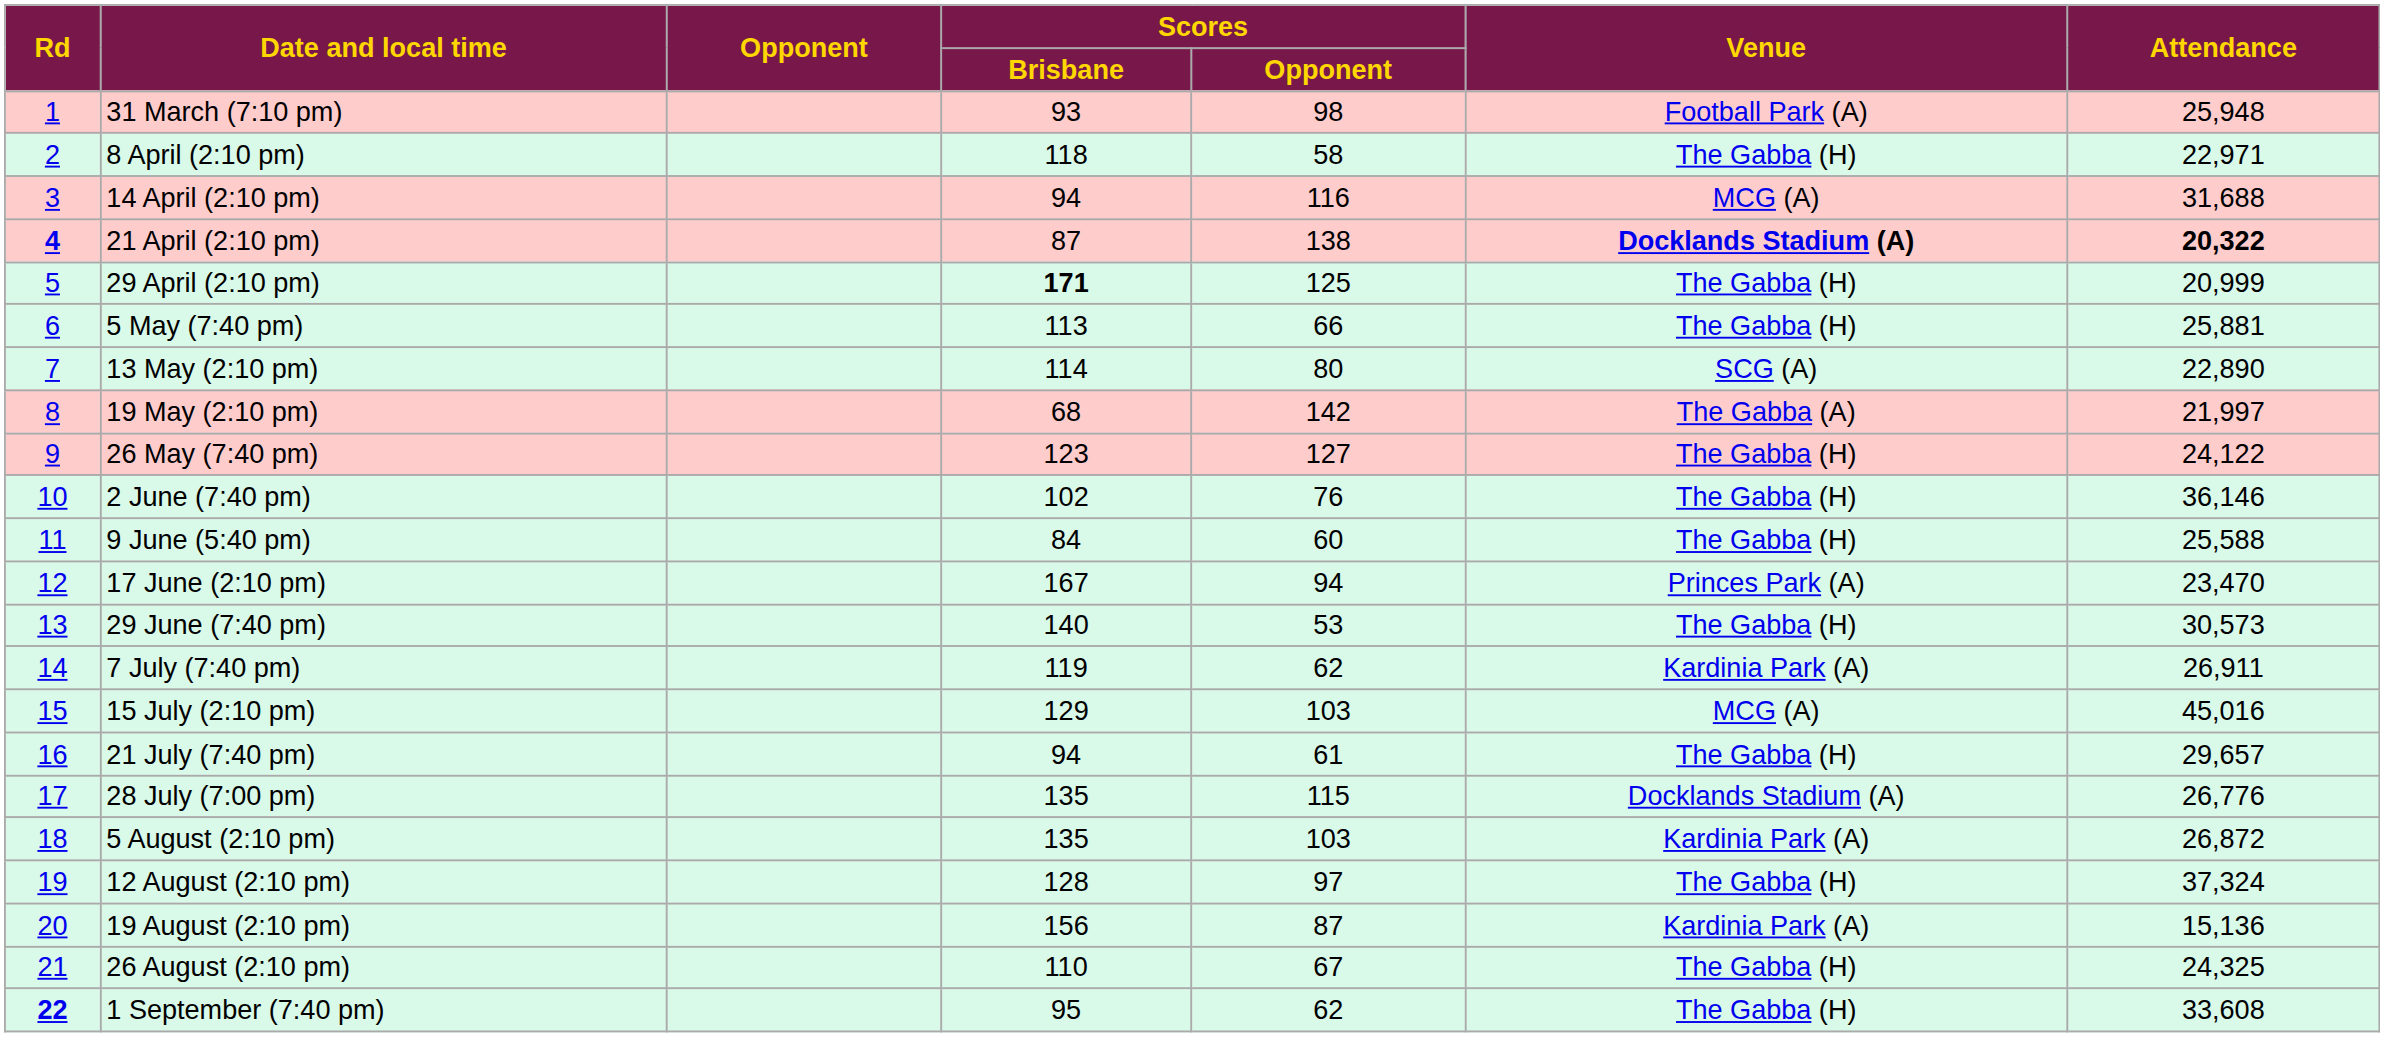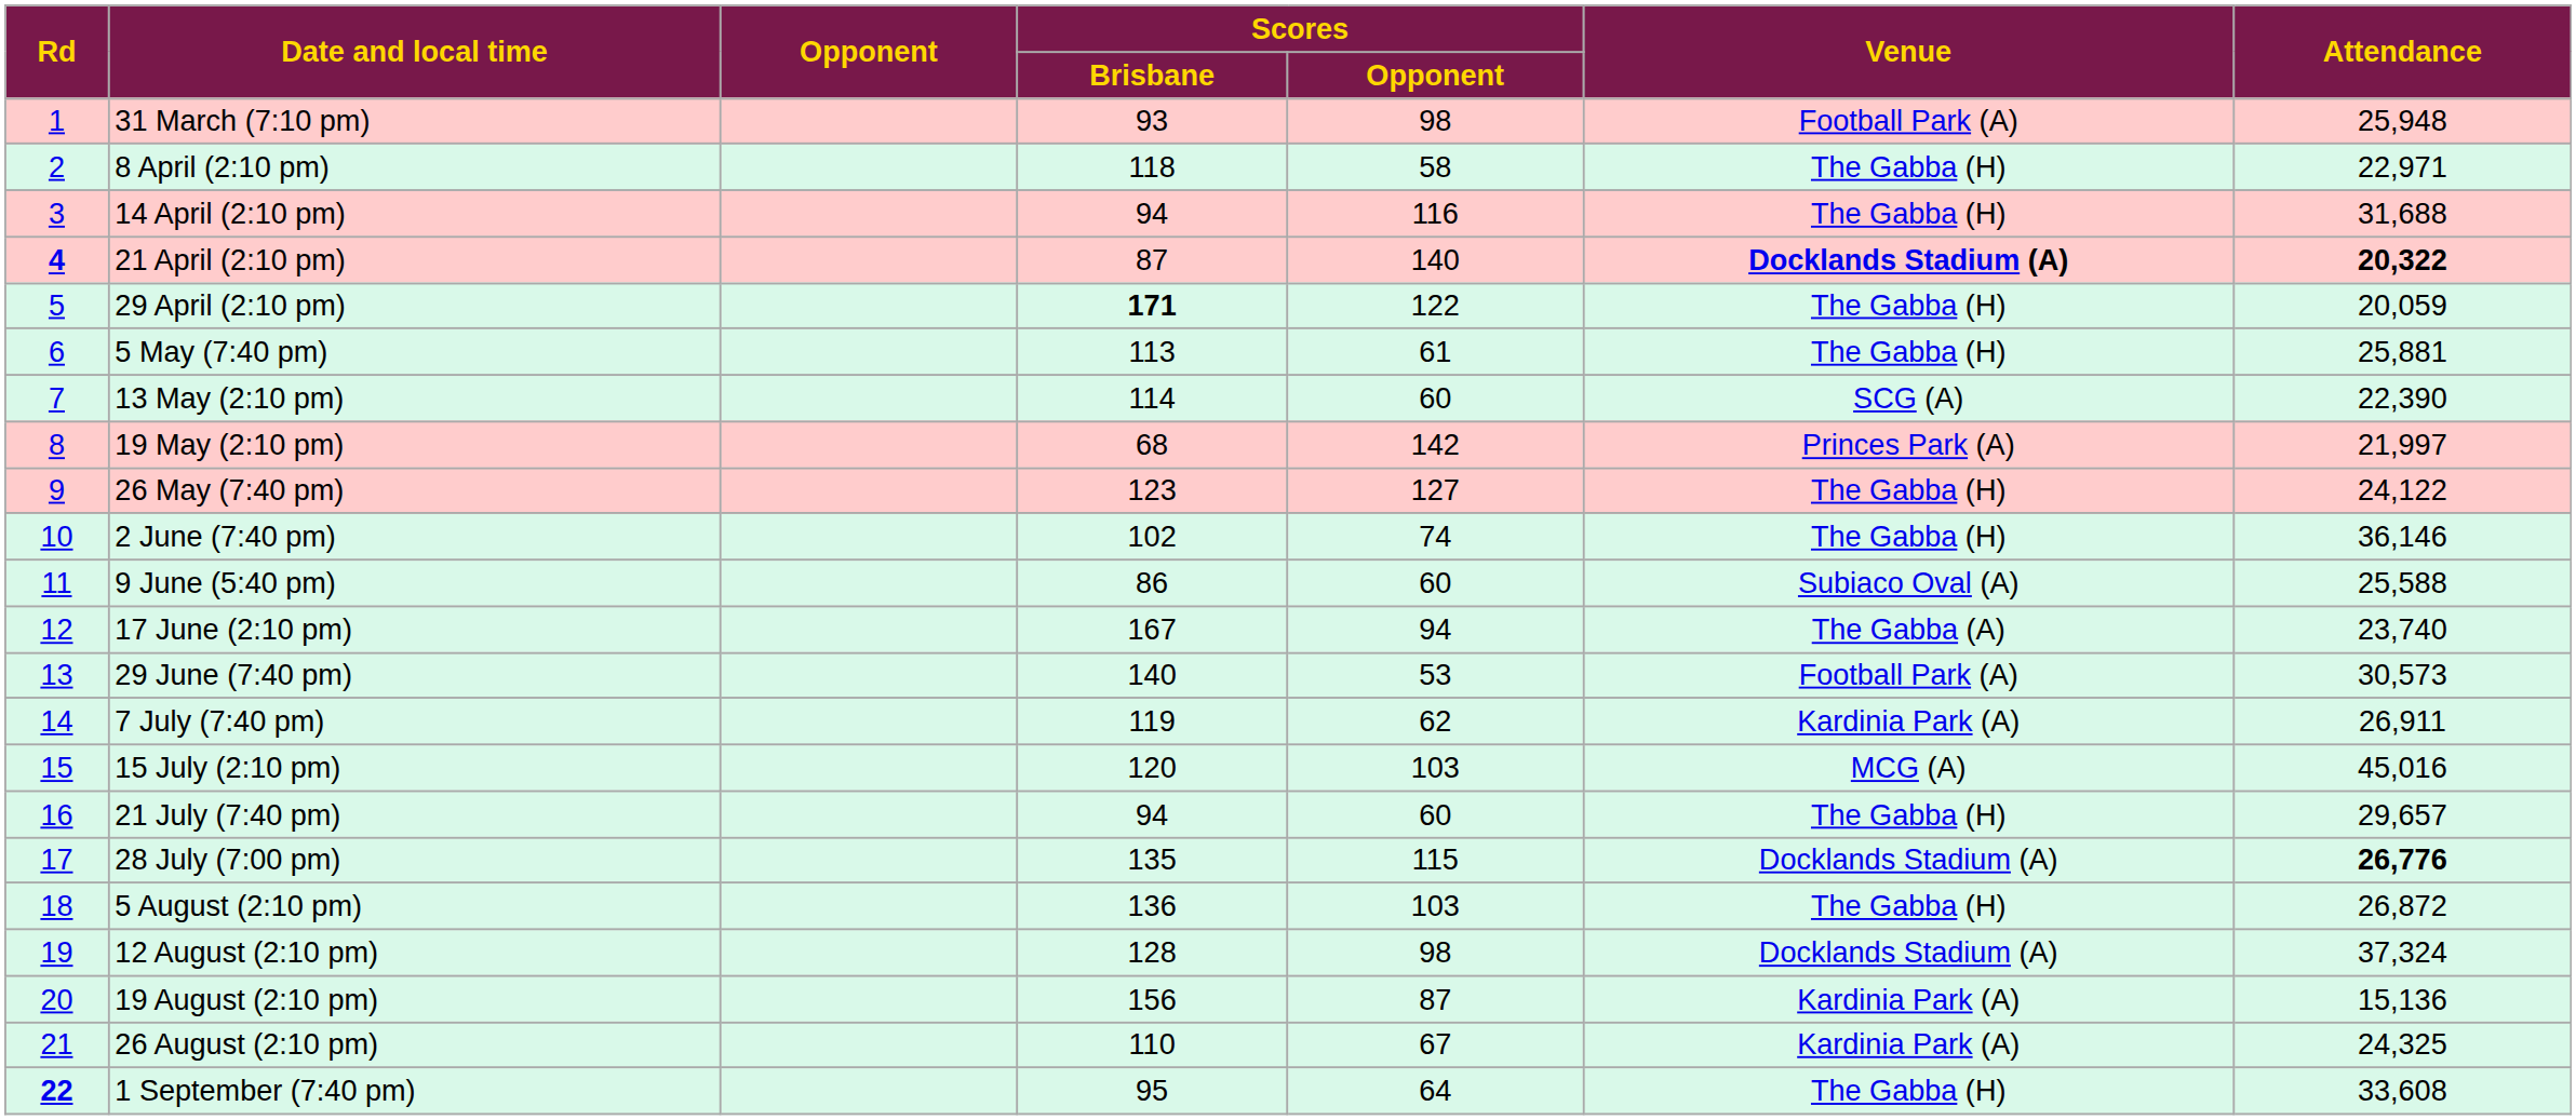 <table class="wikitable" style="font-size:90%; text-align:center; width: 100%; margin-left: auto; margin-right: auto;">
 <tr style="text-align:center; background:#78184A; color:gold; font-weight:bold">
 <td rowspan=2><strong>Rd</strong></td>
 <td rowspan=2><strong>Date and local time</strong></td>
 <td rowspan=2><strong>Opponent</strong></td>
 <td colspan=2><strong>Scores</strong></td>
 <td rowspan=2><strong>Venue</strong></td>
 <td rowspan=2><strong>Attendance</strong></td>
 </tr>
 <tr>
 <th style="background:#78184A; color:gold">Brisbane</th>
 <th style="background:#78184A; color:gold">Opponent</th>
 </tr>
 <tr style="background:#fcc;">
 <td><a href='#'>1</a></td>
 <td align=left>31 March (7:10 pm)</td>
 <td align=left></td>
 <td>93</td>
 <td>98</td>
 <td><a href='#'>Football Park</a> (A)</td>
 <td>25,948</td>
 </tr>
 <tr style="background:#d9f9e9;">
 <td><a href='#'>2</a></td>
 <td align=left>8 April (2:10 pm)</td>
 <td align=left></td>
 <td>118</td>
 <td>58</td>
 <td><a href='#'>The Gabba</a> (H)</td>
 <td>22,971</td>
 </tr>
 <tr style="background:#fcc;">
 <td><a href='#'>3</a></td>
 <td align=left>14 April (2:10 pm)</td>
 <td align=left></td>
 <td>94</td>
 <td>116</td>
-<td><a href='#'>MCG</a> (A)</td>
+<td><a href='#'>The Gabba</a> (H)</td>
 <td>31,688</td>
 </tr>
 <tr style="background:#fcc;">
 <td><strong><a href='#'>4</a></strong></td>
 <td align=left>21 April (2:10 pm)</td>
 <td align=left></td>
 <td>87</td>
-<td>138</td>
+<td>140</td>
 <td><strong><a href='#'>Docklands Stadium</a> (A)</strong></td>
 <td><strong>20,322</strong></td>
 </tr>
 <tr style="background:#d9f9e9;">
 <td><a href='#'>5</a></td>
 <td align=left>29 April (2:10 pm)</td>
 <td align=left></td>
 <td><strong>171</strong></td>
-<td>125</td>
+<td>122</td>
 <td><a href='#'>The Gabba</a> (H)</td>
-<td>20,999</td>
+<td>20,059</td>
 </tr>
 <tr style="background:#d9f9e9;">
 <td><a href='#'>6</a></td>
 <td align=left>5 May (7:40 pm)</td>
 <td align=left></td>
 <td>113</td>
-<td>66</td>
+<td>61</td>
 <td><a href='#'>The Gabba</a> (H)</td>
 <td>25,881</td>
 </tr>
 <tr style="background:#d9f9e9;">
 <td><a href='#'>7</a></td>
 <td align=left>13 May (2:10 pm)</td>
 <td align=left></td>
 <td>114</td>
-<td>80</td>
+<td>60</td>
 <td><a href='#'>SCG</a> (A)</td>
-<td>22,890</td>
+<td>22,390</td>
 </tr>
 <tr style="background:#fcc;">
 <td><a href='#'>8</a></td>
 <td align=left>19 May (2:10 pm)</td>
 <td align=left></td>
 <td>68</td>
 <td>142</td>
-<td><a href='#'>The Gabba</a> (A)</td>
+<td><a href='#'>Princes Park</a> (A)</td>
 <td>21,997</td>
 </tr>
 <tr style="background:#fcc;">
 <td><a href='#'>9</a></td>
 <td align=left>26 May (7:40 pm)</td>
 <td align=left></td>
 <td>123</td>
 <td>127</td>
 <td><a href='#'>The Gabba</a> (H)</td>
 <td>24,122</td>
 </tr>
 <tr style="background:#d9f9e9;">
 <td><a href='#'>10</a></td>
 <td align=left>2 June (7:40 pm)</td>
 <td align=left></td>
 <td>102</td>
-<td>76</td>
+<td>74</td>
 <td><a href='#'>The Gabba</a> (H)</td>
 <td>36,146</td>
 </tr>
 <tr style="background:#d9f9e9;">
 <td><a href='#'>11</a></td>
 <td align=left>9 June (5:40 pm)</td>
 <td align=left></td>
-<td>84</td>
+<td>86</td>
 <td>60</td>
-<td><a href='#'>The Gabba</a> (H)</td>
+<td><a href='#'>Subiaco Oval</a> (A)</td>
 <td>25,588</td>
 </tr>
 <tr style="background:#d9f9e9;">
 <td><a href='#'>12</a></td>
 <td align=left>17 June (2:10 pm)</td>
 <td align=left></td>
 <td>167</td>
 <td>94</td>
-<td><a href='#'>Princes Park</a> (A)</td>
-<td>23,470</td>
+<td><a href='#'>The Gabba</a> (A)</td>
+<td>23,740</td>
 </tr>
 <tr style="background:#d9f9e9;">
 <td><a href='#'>13</a></td>
 <td align=left>29 June (7:40 pm)</td>
 <td align=left></td>
 <td>140</td>
 <td>53</td>
-<td><a href='#'>The Gabba</a> (H)</td>
+<td><a href='#'>Football Park</a> (A)</td>
 <td>30,573</td>
 </tr>
 <tr style="background:#d9f9e9;">
 <td><a href='#'>14</a></td>
 <td align=left>7 July (7:40 pm)</td>
 <td align=left></td>
 <td>119</td>
 <td>62</td>
 <td><a href='#'>Kardinia Park</a> (A)</td>
 <td>26,911</td>
 </tr>
 <tr style="background:#d9f9e9;">
 <td><a href='#'>15</a></td>
 <td align=left>15 July (2:10 pm)</td>
 <td align=left></td>
-<td>129</td>
+<td>120</td>
 <td>103</td>
 <td><a href='#'>MCG</a> (A)</td>
 <td>45,016</td>
 </tr>
 <tr style="background:#d9f9e9;">
 <td><a href='#'>16</a></td>
 <td align=left>21 July (7:40 pm)</td>
 <td align=left></td>
 <td>94</td>
-<td>61</td>
+<td>60</td>
 <td><a href='#'>The Gabba</a> (H)</td>
 <td>29,657</td>
 </tr>
 <tr style="background:#d9f9e9;">
 <td><a href='#'>17</a></td>
 <td align=left>28 July (7:00 pm)</td>
 <td align=left></td>
 <td>135</td>
 <td>115</td>
 <td><a href='#'>Docklands Stadium</a> (A)</td>
-<td>26,776</td>
+<td><strong>26,776</strong></td>
 </tr>
 <tr style="background:#d9f9e9;">
 <td><a href='#'>18</a></td>
 <td align=left>5 August (2:10 pm)</td>
 <td align=left></td>
-<td>135</td>
+<td>136</td>
 <td>103</td>
-<td><a href='#'>Kardinia Park</a> (A)</td>
+<td><a href='#'>The Gabba</a> (H)</td>
 <td>26,872</td>
 </tr>
 <tr style="background:#d9f9e9;">
 <td><a href='#'>19</a></td>
 <td align=left>12 August (2:10 pm)</td>
 <td align=left></td>
 <td>128</td>
-<td>97</td>
-<td><a href='#'>The Gabba</a> (H)</td>
+<td>98</td>
+<td><a href='#'>Docklands Stadium</a> (A)</td>
 <td>37,324</td>
 </tr>
 <tr style="background:#d9f9e9;">
 <td><a href='#'>20</a></td>
 <td align=left>19 August (2:10 pm)</td>
 <td align=left></td>
 <td>156</td>
 <td>87</td>
 <td><a href='#'>Kardinia Park</a> (A)</td>
 <td>15,136</td>
 </tr>
 <tr style="background:#d9f9e9;">
 <td><a href='#'>21</a></td>
 <td align=left>26 August (2:10 pm)</td>
 <td align=left></td>
 <td>110</td>
 <td>67</td>
-<td><a href='#'>The Gabba</a> (H)</td>
+<td><a href='#'>Kardinia Park</a> (A)</td>
 <td>24,325</td>
 </tr>
 <tr style="background:#d9f9e9;">
 <td><strong><a href='#'>22</a></strong></td>
 <td align=left>1 September (7:40 pm)</td>
 <td align=left></td>
 <td>95</td>
-<td>62</td>
+<td>64</td>
 <td><a href='#'>The Gabba</a> (H)</td>
 <td>33,608</td>
 </tr>
 </table>
